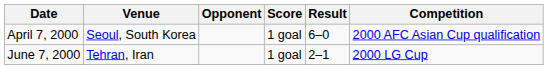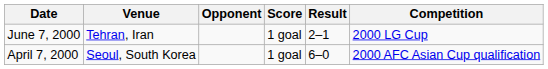 <table class="wikitable">
 <tr>
 <th>Date</th>
 <th>Venue</th>
 <th>Opponent</th>
 <th>Score</th>
 <th>Result</th>
 <th>Competition</th>
 </tr>
 <tr>
+<td>June 7, 2000</td>
+<td><a href='#'>Tehran</a>, Iran</td>
+<td></td>
+<td>1 goal</td>
+<td>2–1</td>
+<td><a href='#'>2000 LG Cup</a></td>
+</tr>
+<tr>
 <td>April 7, 2000</td>
 <td><a href='#'>Seoul</a>, South Korea</td>
 <td></td>
 <td>1 goal</td>
 <td>6–0</td>
 <td><a href='#'>2000 AFC Asian Cup qualification</a></td>
 </tr>
-<tr>
-<td>June 7, 2000</td>
-<td><a href='#'>Tehran</a>, Iran</td>
-<td></td>
-<td>1 goal</td>
-<td>2–1</td>
-<td><a href='#'>2000 LG Cup</a></td>
-</tr>
 </table>
